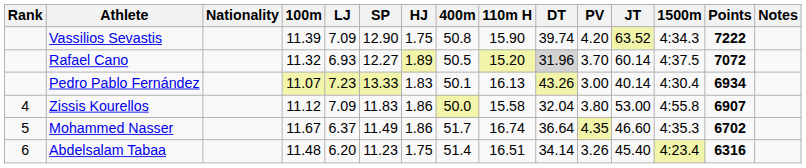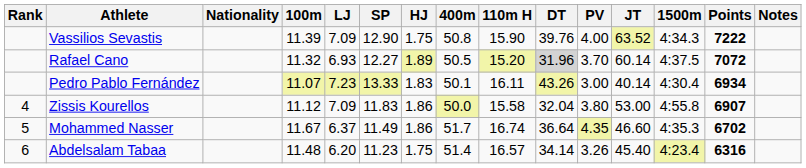 <table class="wikitable sortable" style="text-align:center">
 <tr>
 <th>Rank</th>
 <th>Athlete</th>
 <th>Nationality</th>
 <th>100m</th>
 <th>LJ</th>
 <th>SP</th>
 <th>HJ</th>
 <th>400m</th>
 <th>110m H</th>
 <th>DT</th>
 <th>PV</th>
 <th>JT</th>
 <th>1500m</th>
 <th>Points</th>
 <th>Notes</th>
 </tr>
 <tr>
 <td></td>
 <td align=left><a href='#'>Vassilios Sevastis</a></td>
 <td align=left></td>
 <td>11.39</td>
 <td>7.09</td>
 <td>12.90</td>
 <td>1.75</td>
 <td>50.8</td>
 <td>15.90</td>
-<td>39.74</td>
-<td>4.20</td>
+<td>39.76</td>
+<td>4.00</td>
 <td bgcolor=#F2F5A9>63.52</td>
 <td>4:34.3</td>
 <td><strong>7222</strong></td>
 <td></td>
 </tr>
 <tr>
 <td></td>
 <td align=left><a href='#'>Rafael Cano</a></td>
 <td align=left></td>
 <td>11.32</td>
 <td>6.93</td>
 <td>12.27</td>
 <td bgcolor=#F2F5A9>1.89</td>
 <td>50.5</td>
 <td bgcolor=#F2F5A9>15.20</td>
 <td style="background: lightgrey;">31.96</td>
 <td>3.70</td>
 <td>60.14</td>
 <td>4:37.5</td>
 <td><strong>7072</strong></td>
 <td></td>
 </tr>
 <tr>
 <td></td>
 <td align=left><a href='#'>Pedro Pablo Fernández</a></td>
 <td align=left></td>
 <td bgcolor=#F2F5A9>11.07</td>
 <td bgcolor=#F2F5A9>7.23</td>
 <td bgcolor=#F2F5A9>13.33</td>
 <td>1.83</td>
 <td>50.1</td>
-<td>16.13</td>
+<td>16.11</td>
 <td bgcolor=#F2F5A9>43.26</td>
 <td>3.00</td>
 <td>40.14</td>
 <td>4:30.4</td>
 <td><strong>6934</strong></td>
 <td></td>
 </tr>
 <tr>
 <td>4</td>
 <td align=left><a href='#'>Zissis Kourellos</a></td>
 <td align=left></td>
 <td>11.12</td>
 <td>7.09</td>
 <td>11.83</td>
 <td>1.86</td>
 <td bgcolor=#F2F5A9>50.0</td>
 <td>15.58</td>
 <td>32.04</td>
 <td>3.80</td>
 <td>53.00</td>
 <td>4:55.8</td>
 <td><strong>6907</strong></td>
 <td></td>
 </tr>
 <tr>
 <td>5</td>
 <td align=left><a href='#'>Mohammed Nasser</a></td>
 <td align=left></td>
 <td>11.67</td>
 <td>6.37</td>
 <td>11.49</td>
 <td>1.86</td>
 <td>51.7</td>
 <td>16.74</td>
 <td>36.64</td>
 <td bgcolor=#F2F5A9>4.35</td>
 <td>46.60</td>
 <td>4:35.3</td>
 <td><strong>6702</strong></td>
 <td></td>
 </tr>
 <tr>
 <td>6</td>
 <td align=left><a href='#'>Abdelsalam Tabaa</a></td>
 <td align=left></td>
 <td>11.48</td>
 <td>6.20</td>
 <td>11.23</td>
 <td>1.75</td>
 <td>51.4</td>
-<td>16.51</td>
+<td>16.57</td>
 <td>34.14</td>
 <td>3.26</td>
 <td>45.40</td>
 <td bgcolor=#F2F5A9>4:23.4</td>
 <td><strong>6316</strong></td>
 <td></td>
 </tr>
 </table>
